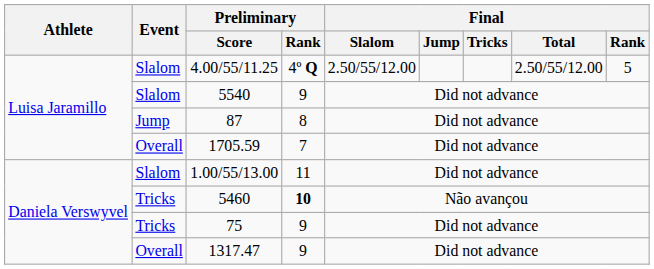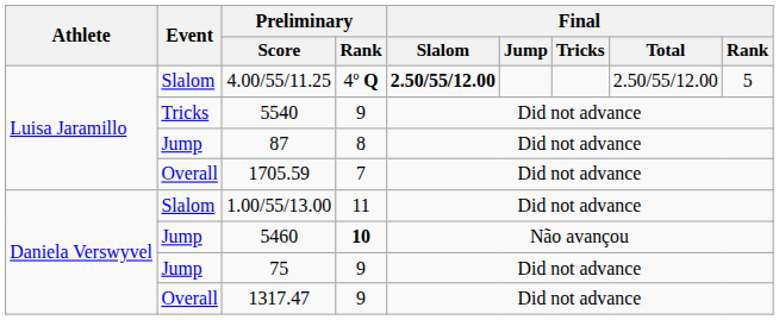 <table class=wikitable style=font-size:90%;text-align:center>
 <tr>
 <th rowspan=2>Athlete</th>
 <th rowspan=2>Event</th>
 <th colspan=2>Preliminary</th>
 <th colspan=5>Final</th>
 </tr>
 <tr style=font-size:95%>
 <th>Score</th>
 <th>Rank</th>
 <th>Slalom</th>
 <th>Jump</th>
 <th>Tricks</th>
 <th>Total</th>
 <th>Rank</th>
 </tr>
 <tr style="text-align:center">
 <td style="text-align:left" rowspan=4><a href='#'>Luisa Jaramillo</a></td>
 <td style="text-align:left"><a href='#'>Slalom</a></td>
 <td>4.00/55/11.25</td>
 <td>4º <strong>Q</strong></td>
-<td>2.50/55/12.00</td>
+<td><strong>2.50/55/12.00</strong></td>
 <td></td>
 <td></td>
 <td>2.50/55/12.00</td>
 <td>5</td>
 </tr>
 <tr style="text-align:center">
-<td style="text-align:left"><a href='#'>Slalom</a></td>
+<td style="text-align:left"><a href='#'>Tricks</a></td>
 <td>5540</td>
 <td>9</td>
 <td colspan=5>Did not advance</td>
 </tr>
 <tr style="text-align:center">
 <td style="text-align:left"><a href='#'>Jump</a></td>
 <td>87</td>
 <td>8</td>
 <td colspan=5>Did not advance</td>
 </tr>
 <tr style="text-align:center">
 <td style="text-align:left"><a href='#'>Overall</a></td>
 <td>1705.59</td>
 <td>7</td>
 <td colspan=5>Did not advance</td>
 </tr>
 <tr style="text-align:center">
 <td style="text-align:left" rowspan=4><a href='#'>Daniela Verswyvel</a></td>
 <td style="text-align:left"><a href='#'>Slalom</a></td>
 <td>1.00/55/13.00</td>
 <td>11</td>
 <td colspan=5>Did not advance</td>
 </tr>
 <tr style="text-align:center">
-<td style="text-align:left"><a href='#'>Tricks</a></td>
+<td style="text-align:left"><a href='#'>Jump</a></td>
 <td>5460</td>
 <td><strong>10</strong></td>
 <td colspan=5>Não avançou</td>
 </tr>
 <tr style="text-align:center">
-<td style="text-align:left"><a href='#'>Tricks</a></td>
+<td style="text-align:left"><a href='#'>Jump</a></td>
 <td>75</td>
 <td>9</td>
 <td colspan=5>Did not advance</td>
 </tr>
 <tr style="text-align:center">
 <td style="text-align:left"><a href='#'>Overall</a></td>
 <td>1317.47</td>
 <td>9</td>
 <td colspan=5>Did not advance</td>
 </tr>
 </table>
